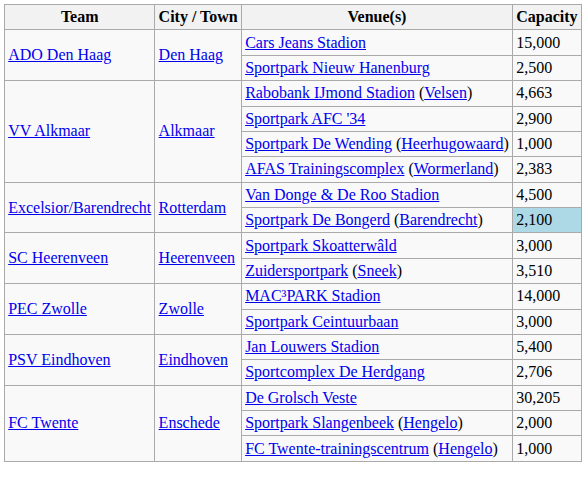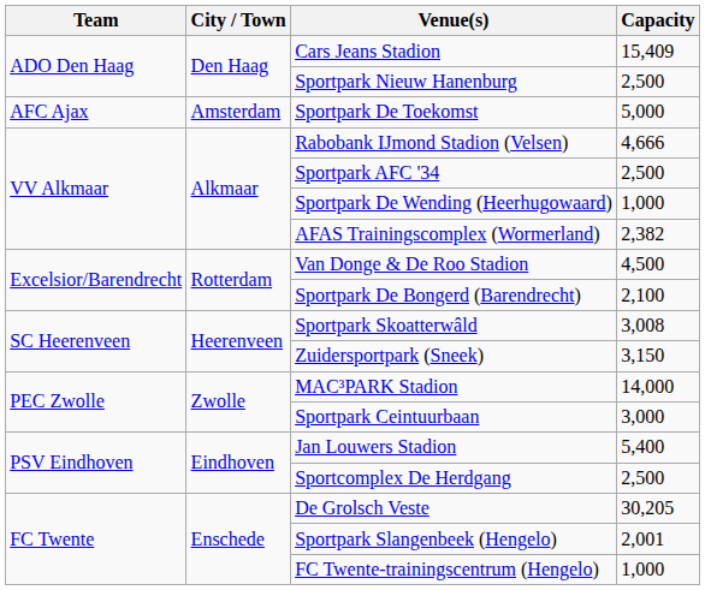 <table class="wikitable sortable">
 <tr>
 <th>Team</th>
 <th>City / Town</th>
 <th>Venue(s)</th>
 <th>Capacity</th>
 </tr>
 <tr>
 <td rowspan="2"><a href='#'>ADO Den Haag</a></td>
 <td rowspan="2"><a href='#'>Den Haag</a></td>
 <td><a href='#'>Cars Jeans Stadion</a></td>
-<td>15,000</td>
+<td>15,409</td>
 </tr>
 <tr>
 <td><a href='#'>Sportpark Nieuw Hanenburg</a></td>
 <td>2,500</td>
 </tr>
 <tr>
+<td><a href='#'>AFC Ajax</a></td>
+<td><a href='#'>Amsterdam</a></td>
+<td><a href='#'>Sportpark De Toekomst</a></td>
+<td>5,000</td>
+</tr>
+<tr>
 <td rowspan="4"><a href='#'>VV Alkmaar</a></td>
 <td rowspan="4"><a href='#'>Alkmaar</a></td>
 <td><a href='#'>Rabobank IJmond Stadion</a> (<a href='#'>Velsen</a>)</td>
-<td>4,663</td>
+<td>4,666</td>
 </tr>
 <tr>
 <td><a href='#'>Sportpark AFC '34</a></td>
-<td>2,900</td>
+<td>2,500</td>
 </tr>
 <tr>
 <td><a href='#'>Sportpark De Wending</a> (<a href='#'>Heerhugowaard</a>)</td>
 <td>1,000</td>
 </tr>
 <tr>
 <td><a href='#'>AFAS Trainingscomplex</a> (<a href='#'>Wormerland</a>)</td>
-<td>2,383</td>
+<td>2,382</td>
 </tr>
 <tr>
 <td rowspan="2"><a href='#'>Excelsior/Barendrecht</a></td>
 <td rowspan="2"><a href='#'>Rotterdam</a></td>
 <td><a href='#'>Van Donge & De Roo Stadion</a></td>
 <td>4,500</td>
 </tr>
 <tr>
 <td><a href='#'>Sportpark De Bongerd</a> (<a href='#'>Barendrecht</a>)</td>
-<td style="background: lightblue;">2,100</td>
+<td>2,100</td>
 </tr>
 <tr>
 <td rowspan="2"><a href='#'>SC Heerenveen</a></td>
 <td rowspan="2"><a href='#'>Heerenveen</a></td>
 <td><a href='#'>Sportpark Skoatterwâld</a></td>
-<td>3,000</td>
+<td>3,008</td>
 </tr>
 <tr>
 <td><a href='#'>Zuidersportpark</a> (<a href='#'>Sneek</a>)</td>
-<td>3,510</td>
+<td>3,150</td>
 </tr>
 <tr>
 <td rowspan="2"><a href='#'>PEC Zwolle</a></td>
 <td rowspan="2"><a href='#'>Zwolle</a></td>
 <td><a href='#'>MAC³PARK Stadion</a></td>
 <td>14,000</td>
 </tr>
 <tr>
 <td><a href='#'>Sportpark Ceintuurbaan</a></td>
 <td>3,000</td>
 </tr>
 <tr>
 <td rowspan="2"><a href='#'>PSV Eindhoven</a></td>
 <td rowspan="2"><a href='#'>Eindhoven</a></td>
 <td><a href='#'>Jan Louwers Stadion</a></td>
 <td>5,400</td>
 </tr>
 <tr>
 <td><a href='#'>Sportcomplex De Herdgang</a></td>
-<td>2,706</td>
+<td>2,500</td>
 </tr>
 <tr>
 <td rowspan="3"><a href='#'>FC Twente</a></td>
 <td rowspan="3"><a href='#'>Enschede</a></td>
 <td><a href='#'>De Grolsch Veste</a></td>
 <td>30,205</td>
 </tr>
 <tr>
 <td><a href='#'>Sportpark Slangenbeek</a> (<a href='#'>Hengelo</a>)</td>
-<td>2,000</td>
+<td>2,001</td>
 </tr>
 <tr>
 <td><a href='#'>FC Twente-trainingscentrum</a> (<a href='#'>Hengelo</a>)</td>
 <td>1,000</td>
 </tr>
 </table>
